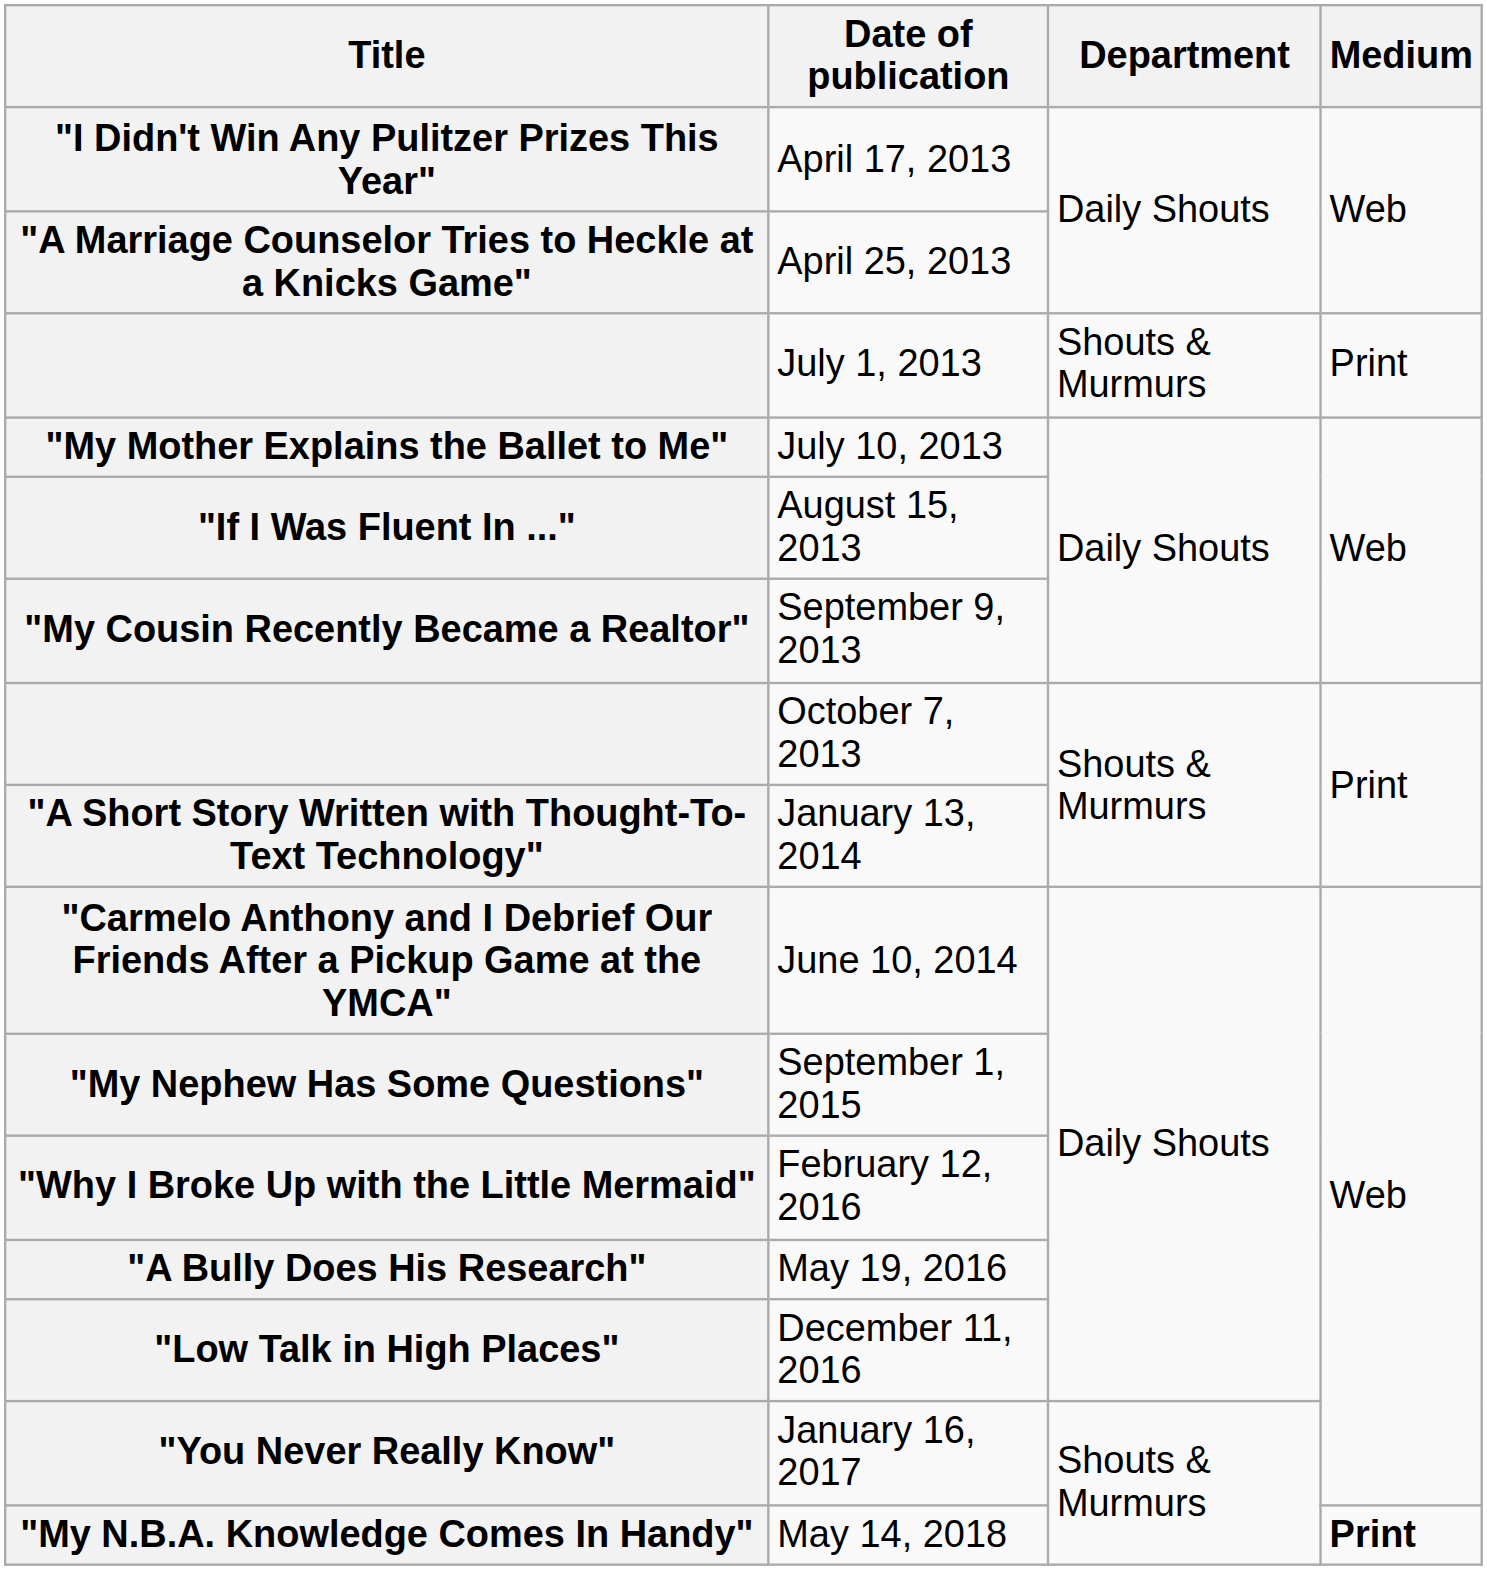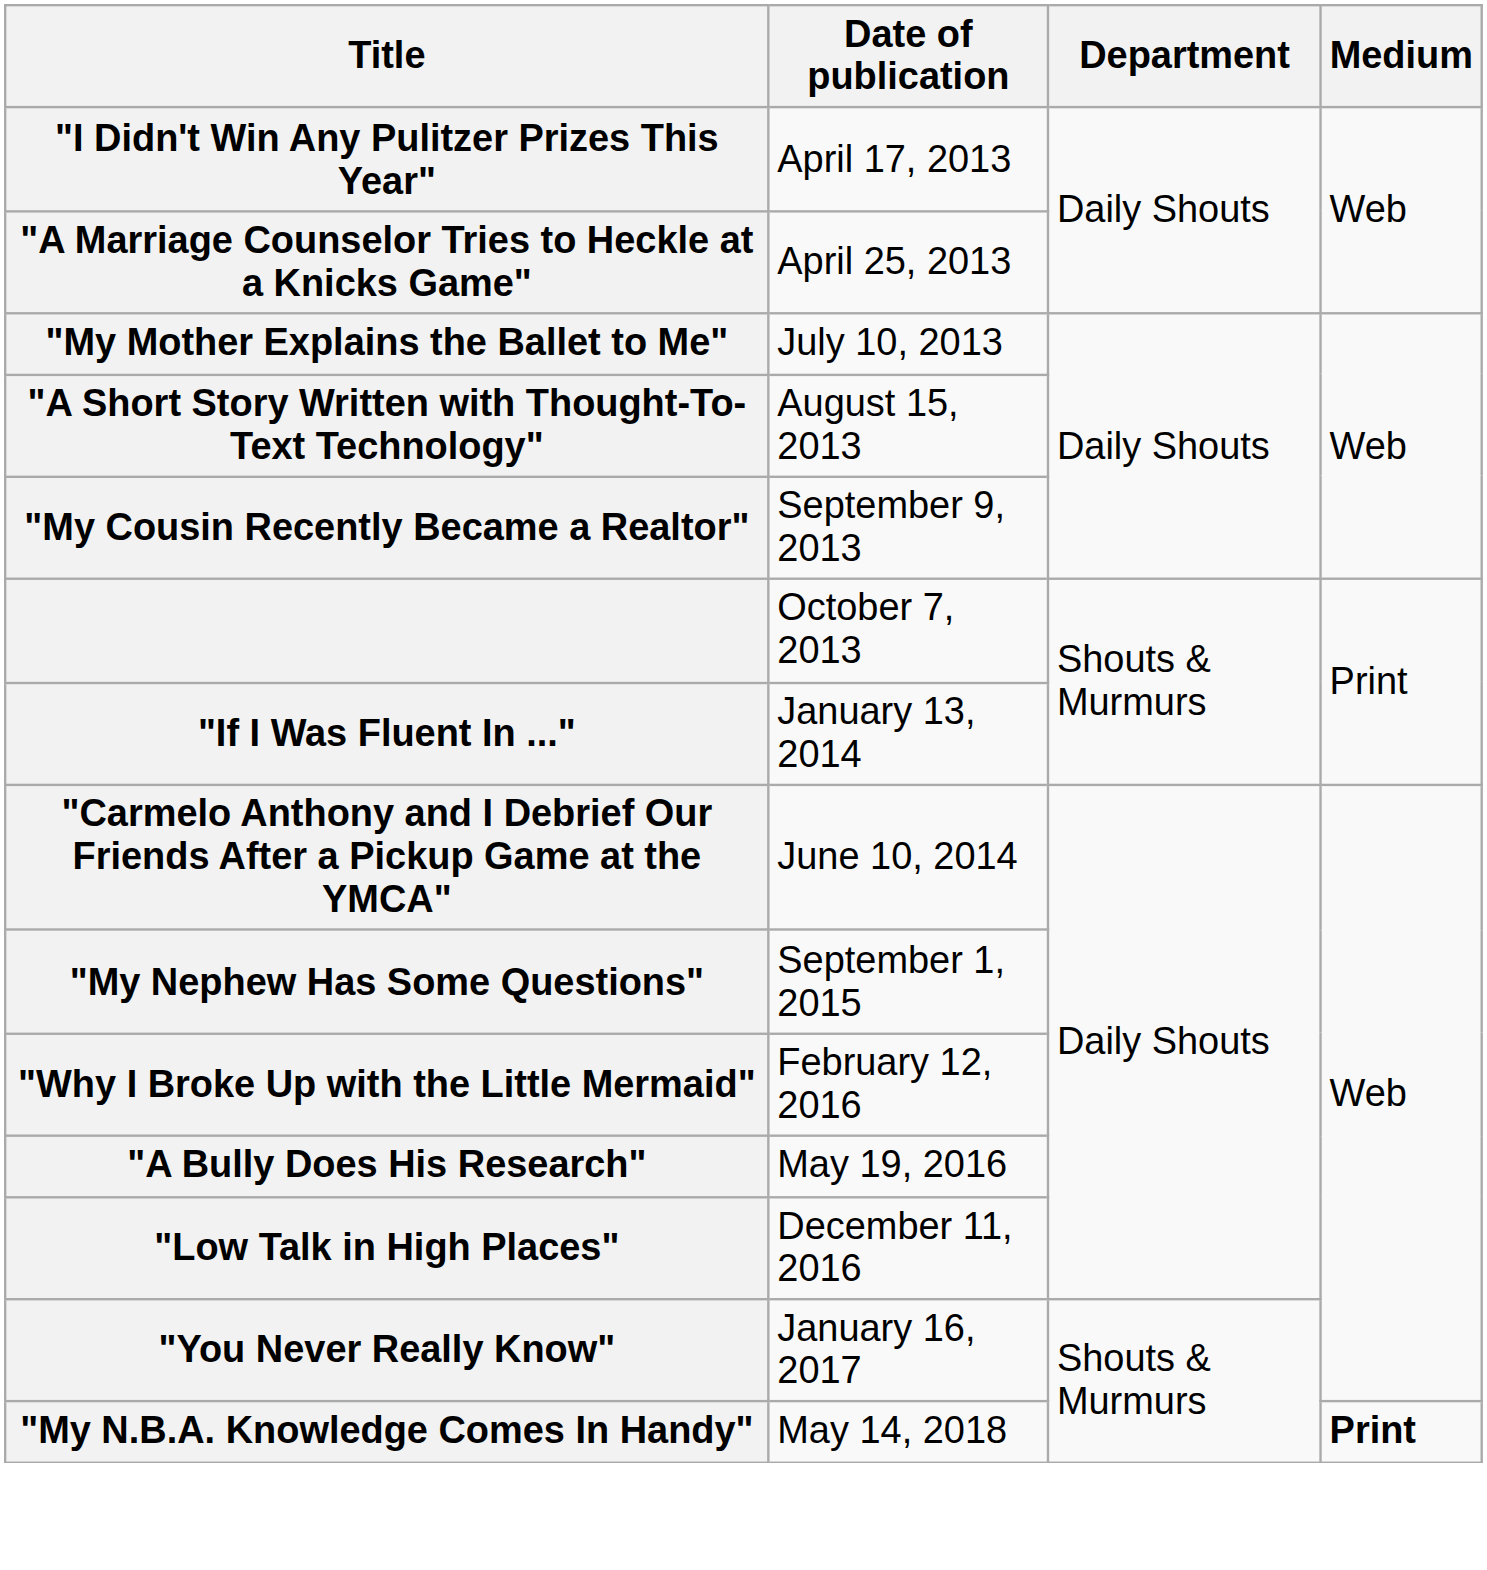 <table class="wikitable plainrowheaders sortable" style="margin-right: 0;">
 <tr>
 <th scope="col">Title</th>
 <th scope="col">Date of publication</th>
 <th>Department</th>
 <th>Medium</th>
 </tr>
 <tr>
 <th scope="row">"I Didn't Win Any Pulitzer Prizes This Year"</th>
 <td>April 17, 2013</td>
 <td rowspan="2">Daily Shouts</td>
 <td rowspan="2">Web</td>
 </tr>
 <tr>
 <th scope="row">"A Marriage Counselor Tries to Heckle at a Knicks Game"</th>
 <td>April 25, 2013</td>
 </tr>
 <tr>
-<th scope="row"></th>
-<td>July 1, 2013</td>
-<td>Shouts & Murmurs</td>
-<td>Print</td>
-</tr>
-<tr>
 <th scope="row">"My Mother Explains the Ballet to Me"</th>
 <td>July 10, 2013</td>
 <td rowspan="3">Daily Shouts</td>
 <td rowspan="3">Web</td>
 </tr>
 <tr>
-<th scope="row">"If I Was Fluent In ..."</th>
+<th scope="row">"A Short Story Written with Thought-To-Text Technology"</th>
 <td>August 15, 2013</td>
 </tr>
 <tr>
 <th scope="row">"My Cousin Recently Became a Realtor"</th>
 <td>September 9, 2013</td>
 </tr>
 <tr>
 <th scope="row"><br></th>
 <td>October 7, 2013</td>
 <td rowspan="2">Shouts & Murmurs</td>
 <td rowspan="2">Print</td>
 </tr>
 <tr>
-<th scope="row">"A Short Story Written with Thought-To-Text Technology"</th>
+<th scope="row">"If I Was Fluent In ..."</th>
 <td>January 13, 2014</td>
 </tr>
 <tr>
 <th scope="row">"Carmelo Anthony and I Debrief Our Friends After a Pickup Game at the YMCA"</th>
 <td>June 10, 2014</td>
 <td rowspan="5">Daily Shouts</td>
 <td rowspan="6">Web</td>
 </tr>
 <tr>
 <th scope="row">"My Nephew Has Some Questions"</th>
 <td>September 1, 2015</td>
 </tr>
 <tr>
 <th scope="row">"Why I Broke Up with the Little Mermaid"</th>
 <td>February 12, 2016</td>
 </tr>
 <tr>
 <th scope="row">"A Bully Does His Research"</th>
 <td>May 19, 2016</td>
 </tr>
 <tr>
 <th scope="row">"Low Talk in High Places"</th>
 <td>December 11, 2016</td>
 </tr>
 <tr>
 <th scope="row">"You Never Really Know"</th>
 <td>January 16, 2017</td>
 <td rowspan="2">Shouts & Murmurs</td>
 </tr>
 <tr>
 <th scope="row">"My N.B.A. Knowledge Comes In Handy"</th>
 <td>May 14, 2018</td>
 <td><strong>Print</strong></td>
 </tr>
 </table>
